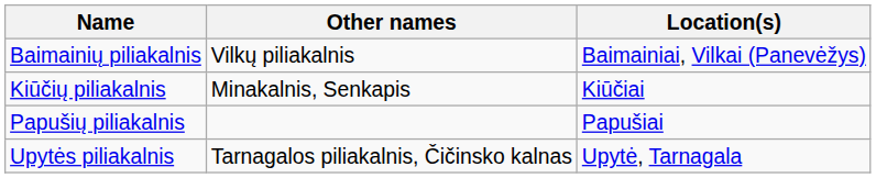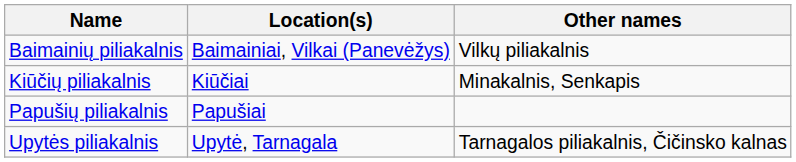 <table class="wikitable" style="font-size: 95%;">
 <tr>
 <th>Name</th>
+<th>Location(s)</th>
 <th>Other names</th>
-<th>Location(s)</th>
 </tr>
 <tr>
 <td><a href='#'>Baimainių piliakalnis</a></td>
+<td><a href='#'>Baimainiai</a>, <a href='#'>Vilkai (Panevėžys)</a></td>
 <td>Vilkų piliakalnis</td>
-<td><a href='#'>Baimainiai</a>, <a href='#'>Vilkai (Panevėžys)</a></td>
 </tr>
 <tr>
 <td><a href='#'>Kiūčių piliakalnis</a></td>
+<td><a href='#'>Kiūčiai</a></td>
 <td>Minakalnis, Senkapis</td>
-<td><a href='#'>Kiūčiai</a></td>
 </tr>
 <tr>
 <td><a href='#'>Papušių piliakalnis</a></td>
+<td><a href='#'>Papušiai</a></td>
 <td></td>
-<td><a href='#'>Papušiai</a></td>
 </tr>
 <tr>
 <td><a href='#'>Upytės piliakalnis</a></td>
+<td><a href='#'>Upytė</a>, <a href='#'>Tarnagala</a></td>
 <td>Tarnagalos piliakalnis, Čičinsko kalnas</td>
-<td><a href='#'>Upytė</a>, <a href='#'>Tarnagala</a></td>
 </tr>
 </table>
